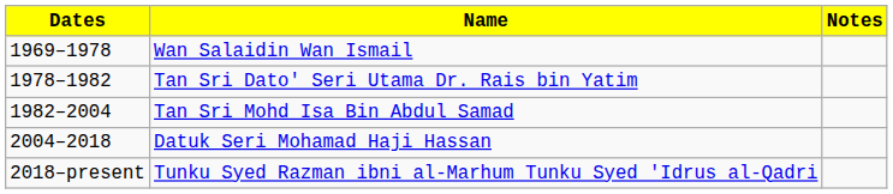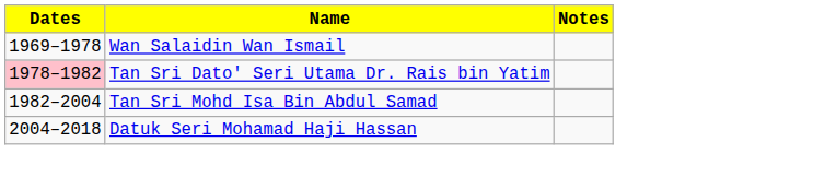 <table class="wikitable sortable">
 <tr>
 <th style="background:Yellow; color:Black;">Dates</th>
 <th style="background:Yellow; color:Black;">Name</th>
 <th style="background:Yellow; color:Black;">Notes</th>
 </tr>
 <tr>
 <td>1969–1978</td>
 <td><a href='#'>Wan Salaidin Wan Ismail</a></td>
 <td></td>
 </tr>
 <tr>
-<td>1978–1982</td>
+<td style="background: pink;">1978–1982</td>
 <td><a href='#'>Tan Sri Dato' Seri Utama Dr. Rais bin Yatim</a></td>
 <td></td>
 </tr>
 <tr>
 <td>1982–2004</td>
 <td><a href='#'>Tan Sri Mohd Isa Bin Abdul Samad</a></td>
 <td></td>
 </tr>
 <tr>
 <td>2004–2018</td>
 <td><a href='#'>Datuk Seri Mohamad Haji Hassan</a></td>
 <td></td>
 </tr>
-<tr>
-<td>2018–present</td>
-<td><a href='#'>Tunku Syed Razman ibni al-Marhum Tunku Syed 'Idrus al-Qadri</a></td>
-<td></td>
-</tr>
 </table>
